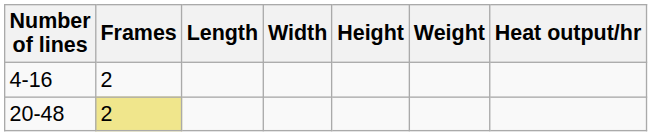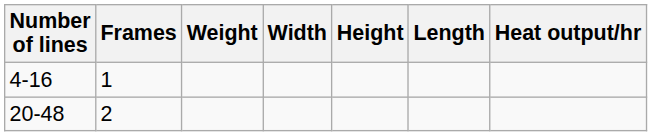 <table class="wikitable">
 <tr>
 <th>Number<br>of lines</th>
 <th>Frames</th>
-<th>Length</th>
+<th>Weight</th>
 <th>Width</th>
 <th>Height</th>
-<th>Weight</th>
+<th>Length</th>
 <th>Heat output/hr</th>
 </tr>
 <tr>
 <td>4-16</td>
-<td>2</td>
+<td>1</td>
 <td></td>
 <td></td>
 <td></td>
 <td></td>
 <td></td>
 </tr>
 <tr>
 <td>20-48</td>
-<td style="background: khaki;">2</td>
+<td>2</td>
 <td></td>
 <td></td>
 <td></td>
 <td></td>
 <td></td>
 </tr>
 </table>
